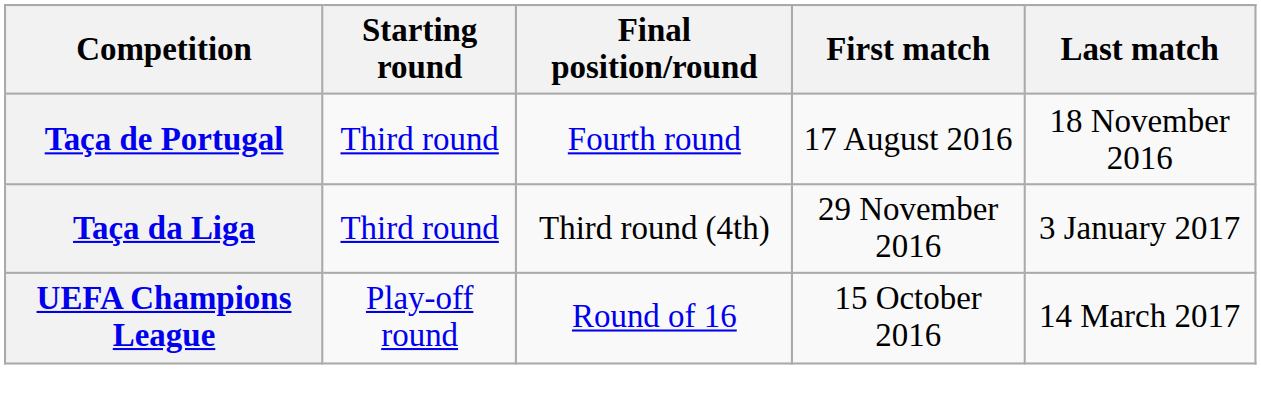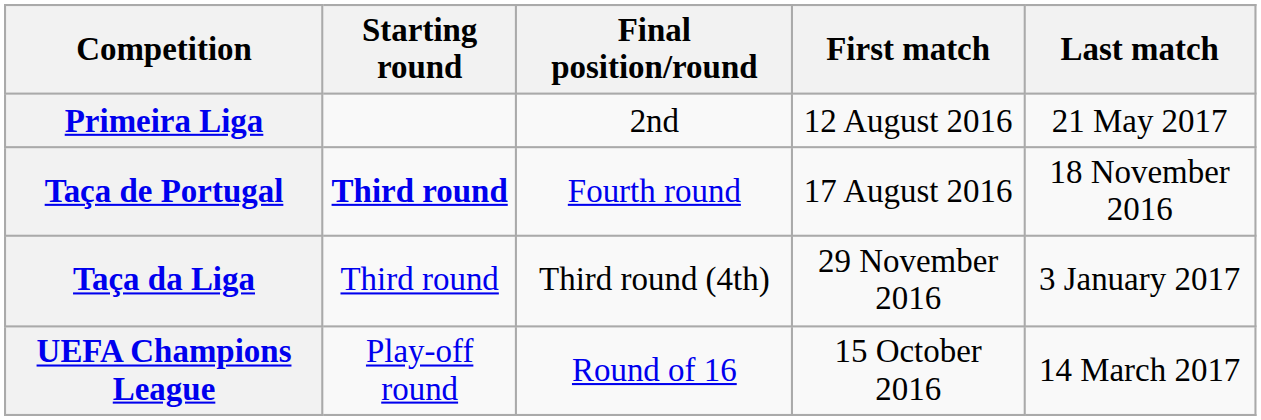 <table class="wikitable plainrowheaders" style="text-align:center;">
 <tr>
 <th scope=col>Competition</th>
 <th scope=col>Starting round</th>
 <th scope=col>Final position/round</th>
 <th scope=col>First match</th>
 <th scope=col>Last match</th>
 </tr>
 <tr>
+<th scope=row align=left><a href='#'>Primeira Liga</a></th>
+<td></td>
+<td>2nd</td>
+<td>12 August 2016</td>
+<td>21 May 2017</td>
+</tr>
+<tr>
 <th scope=row align=left><a href='#'>Taça de Portugal</a></th>
-<td><a href='#'>Third round</a></td>
+<td><strong><a href='#'>Third round</a></strong></td>
 <td><a href='#'>Fourth round</a></td>
 <td>17 August 2016</td>
 <td>18 November 2016</td>
 </tr>
 <tr>
 <th scope=row align=left><a href='#'>Taça da Liga</a></th>
 <td><a href='#'>Third round</a></td>
 <td>Third round (4th)</td>
 <td>29 November 2016</td>
 <td>3 January 2017</td>
 </tr>
 <tr>
 <th scope=row align=left><a href='#'>UEFA Champions League</a></th>
 <td><a href='#'>Play-off round</a></td>
 <td><a href='#'>Round of 16</a></td>
 <td>15 October 2016</td>
 <td>14 March 2017</td>
 </tr>
 </table>
